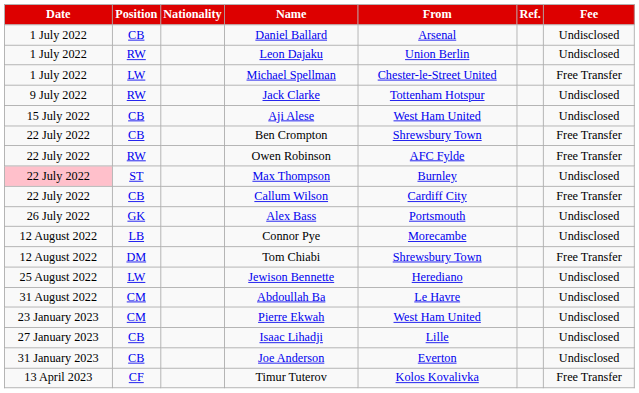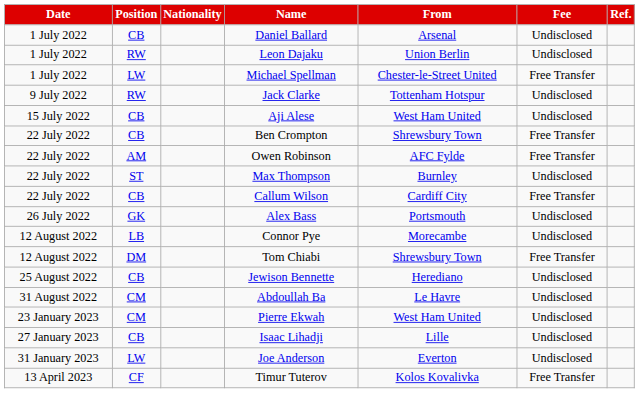 <table class="wikitable"  style="text-align:center; font-size:90%; ">
 <tr>
 <th style="color:#fff; background:#d00; width:120px;">Date</th>
 <th style="color:#fff; background:#d00; width:50px;">Position</th>
 <th style="color:#fff; background:#d00; width:50px;">Nationality</th>
 <th style="color:#fff; background:#d00; width:150px;">Name</th>
 <th style="color:#fff; background:#d00; width:180px;">From</th>
+<th style="color:#fff; background:#d00; width:100px;">Fee</th>
 <th style="color:#fff; background:#d00; width:25px;">Ref.</th>
-<th style="color:#fff; background:#d00; width:100px;">Fee</th>
 </tr>
 <tr>
 <td>1 July 2022</td>
 <td><a href='#'>CB</a></td>
 <td></td>
 <td><a href='#'>Daniel Ballard</a></td>
 <td> <a href='#'>Arsenal</a></td>
+<td>Undisclosed</td>
 <td></td>
-<td>Undisclosed</td>
 </tr>
 <tr>
 <td>1 July 2022</td>
 <td><a href='#'>RW</a></td>
 <td></td>
 <td><a href='#'>Leon Dajaku</a></td>
 <td> <a href='#'>Union Berlin</a></td>
+<td>Undisclosed</td>
 <td></td>
-<td>Undisclosed</td>
 </tr>
 <tr>
 <td>1 July 2022</td>
 <td><a href='#'>LW</a></td>
 <td></td>
 <td><a href='#'>Michael Spellman</a></td>
 <td> <a href='#'>Chester-le-Street United</a></td>
+<td>Free Transfer</td>
 <td></td>
-<td>Free Transfer</td>
 </tr>
 <tr>
 <td>9 July 2022</td>
 <td><a href='#'>RW</a></td>
 <td></td>
 <td><a href='#'>Jack Clarke</a></td>
 <td> <a href='#'>Tottenham Hotspur</a></td>
+<td>Undisclosed</td>
 <td></td>
-<td>Undisclosed</td>
 </tr>
 <tr>
 <td>15 July 2022</td>
 <td><a href='#'>CB</a></td>
 <td></td>
 <td><a href='#'>Aji Alese</a></td>
 <td> <a href='#'>West Ham United</a></td>
+<td>Undisclosed</td>
 <td></td>
-<td>Undisclosed</td>
 </tr>
 <tr>
 <td>22 July 2022</td>
 <td><a href='#'>CB</a></td>
 <td></td>
 <td>Ben Crompton</td>
 <td> <a href='#'>Shrewsbury Town</a></td>
+<td>Free Transfer</td>
 <td></td>
-<td>Free Transfer</td>
 </tr>
 <tr>
 <td>22 July 2022</td>
-<td><a href='#'>RW</a></td>
+<td><a href='#'>AM</a></td>
 <td></td>
 <td>Owen Robinson</td>
 <td> <a href='#'>AFC Fylde</a></td>
+<td>Free Transfer</td>
 <td></td>
-<td>Free Transfer</td>
 </tr>
 <tr>
-<td style="background: pink;">22 July 2022</td>
+<td>22 July 2022</td>
 <td><a href='#'>ST</a></td>
 <td></td>
 <td><a href='#'>Max Thompson</a></td>
 <td> <a href='#'>Burnley</a></td>
+<td>Undisclosed</td>
 <td></td>
-<td>Undisclosed</td>
 </tr>
 <tr>
 <td>22 July 2022</td>
 <td><a href='#'>CB</a></td>
 <td></td>
 <td><a href='#'>Callum Wilson</a></td>
 <td> <a href='#'>Cardiff City</a></td>
+<td>Free Transfer</td>
 <td></td>
-<td>Free Transfer</td>
 </tr>
 <tr>
 <td>26 July 2022</td>
 <td><a href='#'>GK</a></td>
 <td></td>
 <td><a href='#'>Alex Bass</a></td>
 <td> <a href='#'>Portsmouth</a></td>
+<td>Undisclosed</td>
 <td></td>
-<td>Undisclosed</td>
 </tr>
 <tr>
 <td>12 August 2022</td>
 <td><a href='#'>LB</a></td>
 <td></td>
 <td>Connor Pye</td>
 <td> <a href='#'>Morecambe</a></td>
+<td>Undisclosed</td>
 <td></td>
-<td>Undisclosed</td>
 </tr>
 <tr>
 <td>12 August 2022</td>
 <td><a href='#'>DM</a></td>
 <td></td>
 <td>Tom Chiabi</td>
 <td> <a href='#'>Shrewsbury Town</a></td>
+<td>Free Transfer</td>
 <td></td>
-<td>Free Transfer</td>
 </tr>
 <tr>
 <td>25 August 2022</td>
-<td><a href='#'>LW</a></td>
+<td><a href='#'>CB</a></td>
 <td></td>
 <td><a href='#'>Jewison Bennette</a></td>
 <td> <a href='#'>Herediano</a></td>
+<td>Undisclosed</td>
 <td></td>
-<td>Undisclosed</td>
 </tr>
 <tr>
 <td>31 August 2022</td>
 <td><a href='#'>CM</a></td>
 <td></td>
 <td><a href='#'>Abdoullah Ba</a></td>
 <td> <a href='#'>Le Havre</a></td>
+<td>Undisclosed</td>
 <td></td>
-<td>Undisclosed</td>
 </tr>
 <tr>
 <td>23 January 2023</td>
 <td><a href='#'>CM</a></td>
 <td></td>
 <td><a href='#'>Pierre Ekwah</a></td>
 <td> <a href='#'>West Ham United</a></td>
+<td>Undisclosed</td>
 <td></td>
-<td>Undisclosed</td>
 </tr>
 <tr>
 <td>27 January 2023</td>
 <td><a href='#'>CB</a></td>
 <td></td>
 <td><a href='#'>Isaac Lihadji</a></td>
 <td> <a href='#'>Lille</a></td>
+<td>Undisclosed</td>
 <td></td>
-<td>Undisclosed</td>
 </tr>
 <tr>
 <td>31 January 2023</td>
-<td><a href='#'>CB</a></td>
+<td><a href='#'>LW</a></td>
 <td></td>
 <td><a href='#'>Joe Anderson</a></td>
 <td> <a href='#'>Everton</a></td>
+<td>Undisclosed</td>
 <td></td>
-<td>Undisclosed</td>
 </tr>
 <tr>
 <td>13 April 2023</td>
 <td><a href='#'>CF</a></td>
 <td></td>
 <td>Timur Tuterov</td>
 <td> <a href='#'>Kolos Kovalivka</a></td>
+<td>Free Transfer</td>
 <td></td>
-<td>Free Transfer</td>
 </tr>
 </table>
